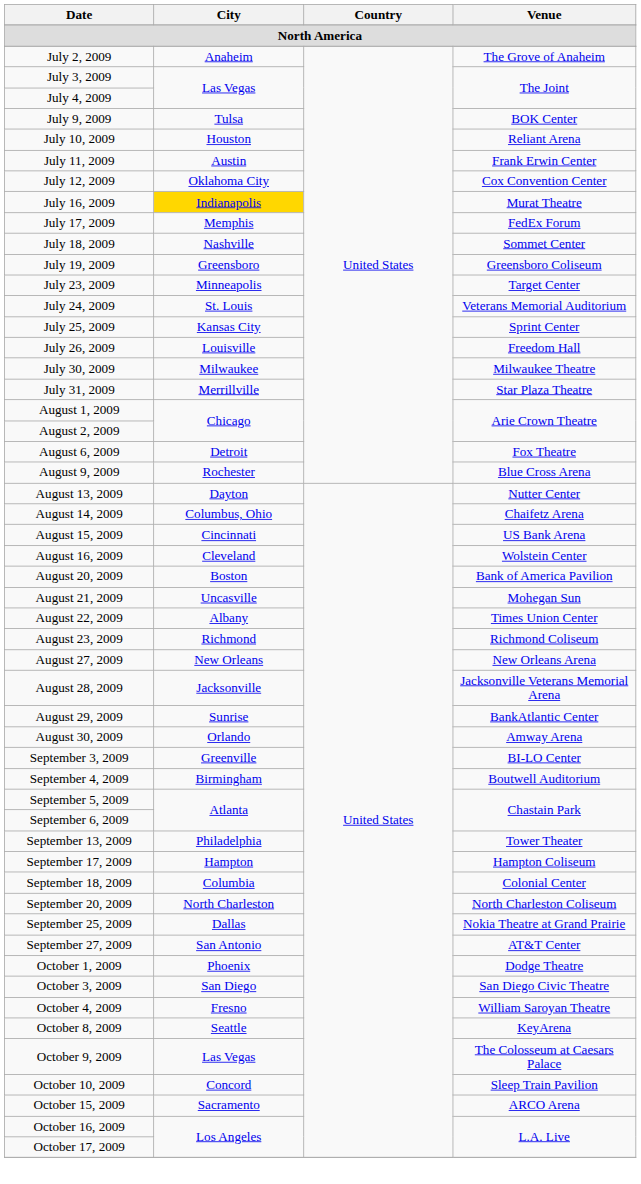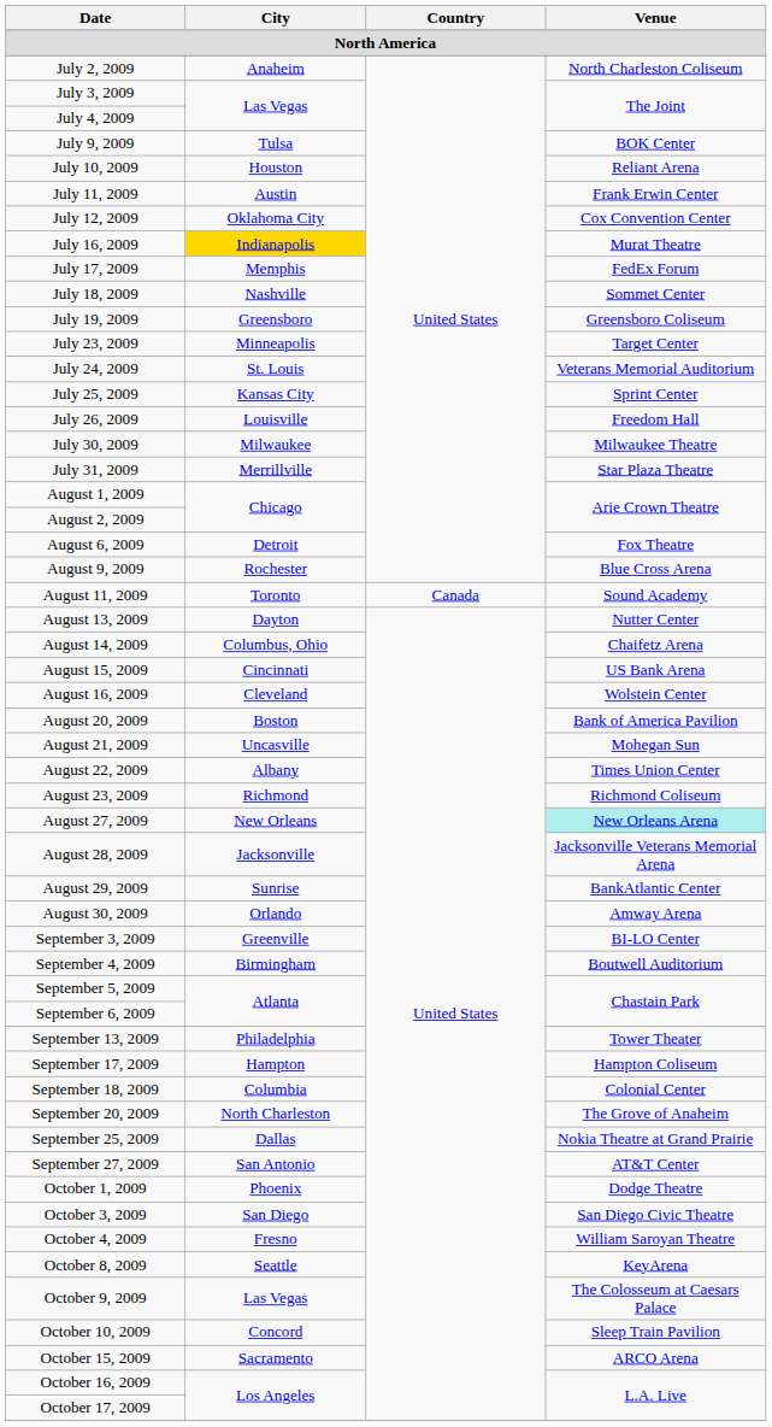 <table class="wikitable collapsible collapsed">
 <tr bgcolor="#CCCCCC">
 <th width="175" rowspan="1">Date</th>
 <th width="175" rowspan="1">City</th>
 <th width="175" rowspan="1">Country</th>
 <th width="215" rowspan="1">Venue</th>
 </tr>
 <tr>
 </tr>
 <tr bgcolor="#DDDDDD">
 <td colspan=4 align=center><strong>North America</strong></td>
 </tr>
 <tr bgcolor="#CCCCCCC">
 </tr>
 <tr>
 <td align="center">July 2, 2009</td>
 <td align="center" rowspan="1"><a href='#'>Anaheim</a></td>
 <td align="center" rowspan="21"><a href='#'>United States</a></td>
-<td align="center" rowspan="1"><a href='#'>The Grove of Anaheim</a></td>
+<td align="center"><a href='#'>North Charleston Coliseum</a></td>
 </tr>
 <tr>
 <td align="center">July 3, 2009</td>
 <td align="center" rowspan="2"><a href='#'>Las Vegas</a></td>
 <td align="center" rowspan="2"><a href='#'>The Joint</a></td>
 </tr>
 <tr>
 <td align="center">July 4, 2009</td>
 </tr>
 <tr>
 <td align="center">July 9, 2009</td>
 <td align="center"><a href='#'>Tulsa</a></td>
 <td align="center"><a href='#'>BOK Center</a></td>
 </tr>
 <tr>
 <td align="center">July 10, 2009</td>
 <td align="center"><a href='#'>Houston</a></td>
 <td align="center"><a href='#'>Reliant Arena</a></td>
 </tr>
 <tr>
 <td align="center">July 11, 2009</td>
 <td align="center"><a href='#'>Austin</a></td>
 <td align="center"><a href='#'>Frank Erwin Center</a></td>
 </tr>
 <tr>
 <td align="center">July 12, 2009</td>
 <td align="center"><a href='#'>Oklahoma City</a></td>
 <td align="center"><a href='#'>Cox Convention Center</a></td>
 </tr>
 <tr>
 <td align="center">July 16, 2009</td>
 <td align="center" style="background: gold;"><a href='#'>Indianapolis</a></td>
 <td align="center"><a href='#'>Murat Theatre</a></td>
 </tr>
 <tr>
 <td align="center">July 17, 2009</td>
 <td align="center"><a href='#'>Memphis</a></td>
 <td align="center"><a href='#'>FedEx Forum</a></td>
 </tr>
 <tr>
 <td align="center">July 18, 2009</td>
 <td align="center"><a href='#'>Nashville</a></td>
 <td align="center"><a href='#'>Sommet Center</a></td>
 </tr>
 <tr>
 <td align="center">July 19, 2009</td>
 <td align="center"><a href='#'>Greensboro</a></td>
 <td align="center"><a href='#'>Greensboro Coliseum</a></td>
 </tr>
 <tr>
 <td align="center">July 23, 2009</td>
 <td align="center"><a href='#'>Minneapolis</a></td>
 <td align="center"><a href='#'>Target Center</a></td>
 </tr>
 <tr>
 <td align="center">July 24, 2009</td>
 <td align="center"><a href='#'>St. Louis</a></td>
 <td align="center"><a href='#'>Veterans Memorial Auditorium</a></td>
 </tr>
 <tr>
 <td align="center">July 25, 2009</td>
 <td align="center"><a href='#'>Kansas City</a></td>
 <td align="center"><a href='#'>Sprint Center</a></td>
 </tr>
 <tr>
 <td align="center">July 26, 2009</td>
 <td align="center"><a href='#'>Louisville</a></td>
 <td align="center"><a href='#'>Freedom Hall</a></td>
 </tr>
 <tr>
 <td align="center">July 30, 2009</td>
 <td align="center"><a href='#'>Milwaukee</a></td>
 <td align="center"><a href='#'>Milwaukee Theatre</a></td>
 </tr>
 <tr>
 <td align="center">July 31, 2009</td>
 <td align="center"><a href='#'>Merrillville</a></td>
 <td align="center"><a href='#'>Star Plaza Theatre</a></td>
 </tr>
 <tr>
 <td align="center">August 1, 2009</td>
 <td align="center" rowspan="2"><a href='#'>Chicago</a></td>
 <td align="center" rowspan="2"><a href='#'>Arie Crown Theatre</a></td>
 </tr>
 <tr>
 <td align="center">August 2, 2009</td>
 </tr>
 <tr>
 <td align="center">August 6, 2009</td>
 <td align="center"><a href='#'>Detroit</a></td>
 <td align="center"><a href='#'>Fox Theatre</a></td>
 </tr>
 <tr>
 <td align="center">August 9, 2009</td>
 <td align="center"><a href='#'>Rochester</a></td>
 <td align="center"><a href='#'>Blue Cross Arena</a></td>
 </tr>
 <tr>
+<td align="center">August 11, 2009</td>
+<td align="center"><a href='#'>Toronto</a></td>
+<td align="center"><a href='#'>Canada</a></td>
+<td align="center"><a href='#'>Sound Academy</a></td>
+</tr>
+<tr>
 <td align="center">August 13, 2009</td>
 <td align="center"><a href='#'>Dayton</a></td>
 <td align="center" rowspan="31"><a href='#'>United States</a></td>
 <td align="center"><a href='#'>Nutter Center</a></td>
 </tr>
 <tr>
 <td align="center">August 14, 2009</td>
 <td align="center"><a href='#'>Columbus, Ohio</a></td>
 <td align="center"><a href='#'>Chaifetz Arena</a></td>
 </tr>
 <tr>
 <td align="center">August 15, 2009</td>
 <td align="center"><a href='#'>Cincinnati</a></td>
 <td align="center"><a href='#'>US Bank Arena</a></td>
 </tr>
 <tr>
 <td align="center">August 16, 2009</td>
 <td align="center"><a href='#'>Cleveland</a></td>
 <td align="center"><a href='#'>Wolstein Center</a></td>
 </tr>
 <tr>
 <td align="center">August 20, 2009</td>
 <td align="center"><a href='#'>Boston</a></td>
 <td align="center"><a href='#'>Bank of America Pavilion</a></td>
 </tr>
 <tr>
 <td align="center">August 21, 2009</td>
 <td align="center"><a href='#'>Uncasville</a></td>
 <td align="center"><a href='#'>Mohegan Sun</a></td>
 </tr>
 <tr>
 <td align="center">August 22, 2009</td>
 <td align="center"><a href='#'>Albany</a></td>
 <td align="center"><a href='#'>Times Union Center</a></td>
 </tr>
 <tr>
 <td align="center">August 23, 2009</td>
 <td align="center"><a href='#'>Richmond</a></td>
 <td align="center"><a href='#'>Richmond Coliseum</a></td>
 </tr>
 <tr>
 <td align="center">August 27, 2009</td>
 <td align="center"><a href='#'>New Orleans</a></td>
-<td align="center"><a href='#'>New Orleans Arena</a></td>
+<td align="center" style="background: paleturquoise;"><a href='#'>New Orleans Arena</a></td>
 </tr>
 <tr>
 <td align="center">August 28, 2009</td>
 <td align="center"><a href='#'>Jacksonville</a></td>
 <td align="center"><a href='#'>Jacksonville Veterans Memorial Arena</a></td>
 </tr>
 <tr>
 <td align="center">August 29, 2009</td>
 <td align="center"><a href='#'>Sunrise</a></td>
 <td align="center"><a href='#'>BankAtlantic Center</a></td>
 </tr>
 <tr>
 <td align="center">August 30, 2009</td>
 <td align="center"><a href='#'>Orlando</a></td>
 <td align="center"><a href='#'>Amway Arena</a></td>
 </tr>
 <tr>
 <td align="center">September 3, 2009</td>
 <td align="center"><a href='#'>Greenville</a></td>
 <td align="center"><a href='#'>BI-LO Center</a></td>
 </tr>
 <tr>
 <td align="center">September 4, 2009</td>
 <td align="center"><a href='#'>Birmingham</a></td>
 <td align="center"><a href='#'>Boutwell Auditorium</a></td>
 </tr>
 <tr>
 <td align="center">September 5, 2009</td>
 <td align="center" rowspan="2"><a href='#'>Atlanta</a></td>
 <td align="center" rowspan="2"><a href='#'>Chastain Park</a></td>
 </tr>
 <tr>
 <td align="center">September 6, 2009</td>
 </tr>
 <tr>
 <td align="center">September 13, 2009</td>
 <td align="center"><a href='#'>Philadelphia</a></td>
 <td align="center"><a href='#'>Tower Theater</a></td>
 </tr>
 <tr>
 <td align="center">September 17, 2009</td>
 <td align="center"><a href='#'>Hampton</a></td>
 <td align="center"><a href='#'>Hampton Coliseum</a></td>
 </tr>
 <tr>
 <td align="center">September 18, 2009</td>
 <td align="center"><a href='#'>Columbia</a></td>
 <td align="center"><a href='#'>Colonial Center</a></td>
 </tr>
 <tr>
 <td align="center">September 20, 2009</td>
 <td align="center"><a href='#'>North Charleston</a></td>
-<td align="center"><a href='#'>North Charleston Coliseum</a></td>
+<td align="center" rowspan="1"><a href='#'>The Grove of Anaheim</a></td>
 </tr>
 <tr>
 <td align="center">September 25, 2009</td>
 <td align="center"><a href='#'>Dallas</a></td>
 <td align="center"><a href='#'>Nokia Theatre at Grand Prairie</a></td>
 </tr>
 <tr>
 <td align="center">September 27, 2009</td>
 <td align="center"><a href='#'>San Antonio</a></td>
 <td align="center"><a href='#'>AT&T Center</a></td>
 </tr>
 <tr>
 <td align="center">October 1, 2009</td>
 <td align="center"><a href='#'>Phoenix</a></td>
 <td align="center"><a href='#'>Dodge Theatre</a></td>
 </tr>
 <tr>
 <td align="center">October 3, 2009</td>
 <td align="center"><a href='#'>San Diego</a></td>
 <td align="center"><a href='#'>San Diego Civic Theatre</a></td>
 </tr>
 <tr>
 <td align="center">October 4, 2009</td>
 <td align="center"><a href='#'>Fresno</a></td>
 <td align="center"><a href='#'>William Saroyan Theatre</a></td>
 </tr>
 <tr>
 <td align="center">October 8, 2009</td>
 <td align="center"><a href='#'>Seattle</a></td>
 <td align="center"><a href='#'>KeyArena</a></td>
 </tr>
 <tr>
 <td align="center">October 9, 2009</td>
 <td align="center"><a href='#'>Las Vegas</a></td>
 <td align="center"><a href='#'>The Colosseum at Caesars Palace</a></td>
 </tr>
 <tr>
 <td align="center">October 10, 2009</td>
 <td align="center"><a href='#'>Concord</a></td>
 <td align="center"><a href='#'>Sleep Train Pavilion</a></td>
 </tr>
 <tr>
 <td align="center">October 15, 2009</td>
 <td align="center"><a href='#'>Sacramento</a></td>
 <td align="center"><a href='#'>ARCO Arena</a></td>
 </tr>
 <tr>
 <td align="center">October 16, 2009</td>
 <td align="center" rowspan="2"><a href='#'>Los Angeles</a></td>
 <td align="center" rowspan="2"><a href='#'>L.A. Live</a></td>
 </tr>
 <tr>
 <td align="center">October 17, 2009</td>
 </tr>
 <tr>
 </tr>
 </table>
